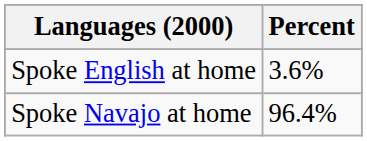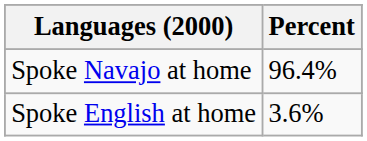 <table class="wikitable sortable collapsible" style="font-size: 90%;">
 <tr>
 <th>Languages (2000) </th>
 <th>Percent</th>
 </tr>
 <tr>
+<td>Spoke <a href='#'>Navajo</a> at home</td>
+<td>96.4%</td>
+</tr>
+<tr>
 <td>Spoke <a href='#'>English</a> at home</td>
 <td>3.6%</td>
 </tr>
-<tr>
-<td>Spoke <a href='#'>Navajo</a> at home</td>
-<td>96.4%</td>
-</tr>
 </table>
